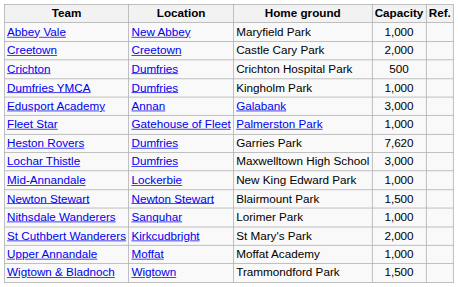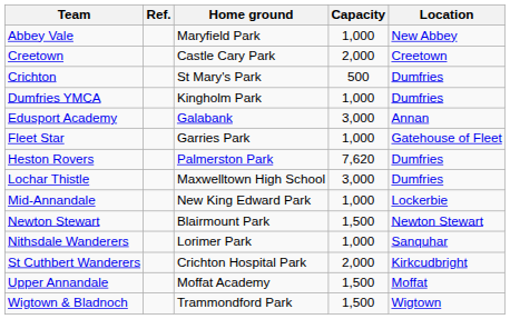 <table class="wikitable sortable">
 <tr>
 <th>Team</th>
-<th>Location</th>
+<th>Ref.</th>
 <th>Home ground</th>
 <th>Capacity</th>
-<th>Ref.</th>
+<th>Location</th>
 </tr>
 <tr>
 <td><a href='#'>Abbey Vale</a></td>
-<td><a href='#'>New Abbey</a></td>
+<td></td>
 <td>Maryfield Park</td>
 <td align=center>1,000</td>
-<td></td>
+<td><a href='#'>New Abbey</a></td>
 </tr>
 <tr>
 <td><a href='#'>Creetown</a></td>
-<td><a href='#'>Creetown</a></td>
+<td></td>
 <td>Castle Cary Park</td>
 <td align=center>2,000</td>
-<td></td>
+<td><a href='#'>Creetown</a></td>
 </tr>
 <tr>
 <td><a href='#'>Crichton</a></td>
+<td></td>
+<td>St Mary's Park</td>
+<td align=center>500</td>
 <td><a href='#'>Dumfries</a></td>
-<td>Crichton Hospital Park</td>
-<td align=center>500</td>
-<td></td>
 </tr>
 <tr>
 <td><a href='#'>Dumfries YMCA</a></td>
-<td><a href='#'>Dumfries</a></td>
+<td></td>
 <td>Kingholm Park</td>
 <td align=center>1,000</td>
-<td></td>
+<td><a href='#'>Dumfries</a></td>
 </tr>
 <tr>
 <td><a href='#'>Edusport Academy</a></td>
-<td><a href='#'>Annan</a></td>
+<td></td>
 <td><a href='#'>Galabank</a></td>
 <td align=center>3,000</td>
-<td></td>
+<td><a href='#'>Annan</a></td>
 </tr>
 <tr>
 <td><a href='#'>Fleet Star</a></td>
+<td></td>
+<td>Garries Park</td>
+<td align=center>1,000</td>
 <td><a href='#'>Gatehouse of Fleet</a></td>
-<td><a href='#'>Palmerston Park</a></td>
-<td align=center>1,000</td>
-<td></td>
 </tr>
 <tr>
 <td><a href='#'>Heston Rovers</a></td>
+<td></td>
+<td><a href='#'>Palmerston Park</a></td>
+<td align=center>7,620</td>
 <td><a href='#'>Dumfries</a></td>
-<td>Garries Park</td>
-<td align=center>7,620</td>
-<td></td>
 </tr>
 <tr>
 <td><a href='#'>Lochar Thistle</a></td>
-<td><a href='#'>Dumfries</a></td>
+<td></td>
 <td>Maxwelltown High School</td>
 <td align=center>3,000</td>
-<td></td>
+<td><a href='#'>Dumfries</a></td>
 </tr>
 <tr>
 <td><a href='#'>Mid-Annandale</a></td>
-<td><a href='#'>Lockerbie</a></td>
+<td></td>
 <td>New King Edward Park</td>
 <td align=center>1,000</td>
-<td></td>
+<td><a href='#'>Lockerbie</a></td>
 </tr>
 <tr>
 <td><a href='#'>Newton Stewart</a></td>
-<td><a href='#'>Newton Stewart</a></td>
+<td></td>
 <td>Blairmount Park</td>
 <td align=center>1,500</td>
-<td></td>
+<td><a href='#'>Newton Stewart</a></td>
 </tr>
 <tr>
 <td><a href='#'>Nithsdale Wanderers</a></td>
-<td><a href='#'>Sanquhar</a></td>
+<td></td>
 <td>Lorimer Park</td>
 <td align=center>1,000</td>
-<td></td>
+<td><a href='#'>Sanquhar</a></td>
 </tr>
 <tr>
 <td><a href='#'>St Cuthbert Wanderers</a></td>
+<td></td>
+<td>Crichton Hospital Park</td>
+<td align=center>2,000</td>
 <td><a href='#'>Kirkcudbright</a></td>
-<td>St Mary's Park</td>
-<td align=center>2,000</td>
-<td></td>
 </tr>
 <tr>
 <td><a href='#'>Upper Annandale</a></td>
+<td></td>
+<td>Moffat Academy</td>
+<td align=center>1,500</td>
 <td><a href='#'>Moffat</a></td>
-<td>Moffat Academy</td>
-<td align=center>1,000</td>
-<td></td>
 </tr>
 <tr>
 <td><a href='#'>Wigtown & Bladnoch</a></td>
-<td><a href='#'>Wigtown</a></td>
+<td></td>
 <td>Trammondford Park</td>
 <td align=center>1,500</td>
-<td></td>
+<td><a href='#'>Wigtown</a></td>
 </tr>
 </table>
